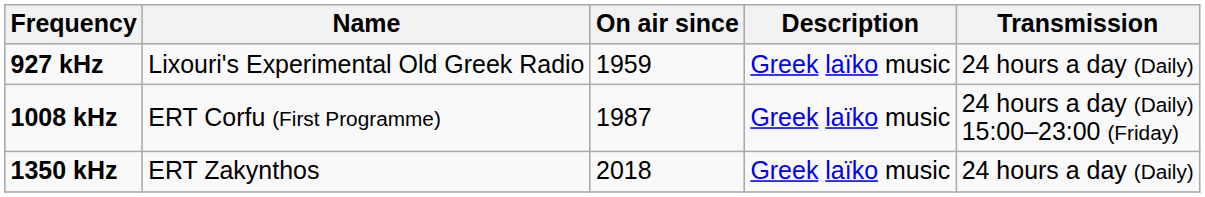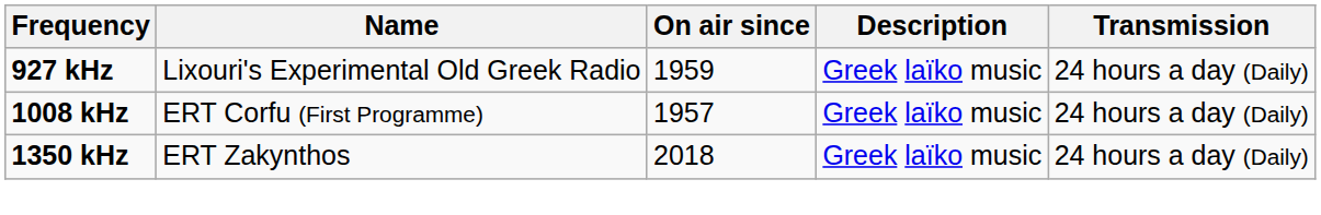 <table class="wikitable">
 <tr>
 <th>Frequency</th>
 <th>Name</th>
 <th>On air since</th>
 <th>Description</th>
 <th>Transmission</th>
 </tr>
 <tr>
 <td><strong>927 kHz</strong></td>
 <td>Lixouri's Experimental Old Greek Radio</td>
 <td>1959</td>
 <td><a href='#'>Greek</a> <a href='#'>laïko</a> music</td>
 <td>24 hours a day <small>(Daily)</small></td>
 </tr>
 <tr>
 <td><strong>1008 kHz</strong></td>
 <td>ERT Corfu <small>(First Programme)</small></td>
-<td>1987</td>
+<td>1957</td>
 <td><a href='#'>Greek</a> <a href='#'>laïko</a> music</td>
-<td>24 hours a day <small>(Daily)</small> <br> 15:00–23:00 <small>(Friday)</small></td>
+<td>24 hours a day <small>(Daily)</small></td>
 </tr>
 <tr>
 <td><strong>1350 kHz</strong></td>
 <td>ERT Zakynthos</td>
 <td>2018</td>
 <td><a href='#'>Greek</a> <a href='#'>laïko</a> music</td>
 <td>24 hours a day <small>(Daily)</small></td>
 </tr>
 </table>
